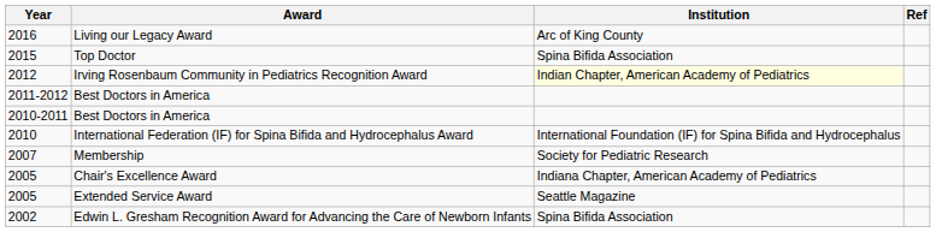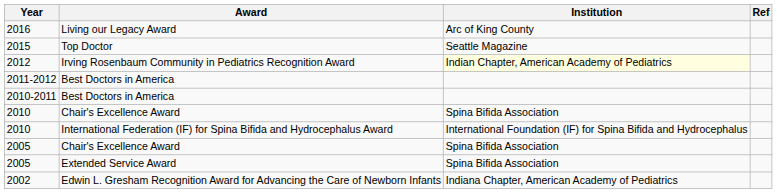 <table class="wikitable">
 <tr>
 <th><strong>Year</strong></th>
 <th>Award</th>
 <th>Institution</th>
 <th>Ref</th>
 </tr>
 <tr>
 <td>2016</td>
 <td>Living our Legacy Award</td>
 <td>Arc of King County</td>
 <td></td>
 </tr>
 <tr>
 <td>2015</td>
 <td>Top Doctor</td>
-<td>Spina Bifida Association</td>
+<td>Seattle Magazine</td>
 <td></td>
 </tr>
 <tr>
 <td>2012</td>
 <td>Irving Rosenbaum Community in Pediatrics Recognition Award</td>
 <td style="background: lightyellow;">Indian Chapter, American Academy of Pediatrics</td>
 <td></td>
 </tr>
 <tr>
 <td>2011-2012</td>
 <td>Best Doctors in America</td>
 <td></td>
 <td></td>
 </tr>
 <tr>
 <td>2010-2011</td>
 <td>Best Doctors in America</td>
 <td></td>
 <td></td>
 </tr>
 <tr>
 <td>2010</td>
+<td>Chair's Excellence Award</td>
+<td>Spina Bifida Association</td>
+<td></td>
+</tr>
+<tr>
+<td>2010</td>
 <td>International Federation (IF) for Spina Bifida and Hydrocephalus Award</td>
 <td>International Foundation (IF) for Spina Bifida and Hydrocephalus</td>
 <td></td>
 </tr>
 <tr>
-<td>2007</td>
-<td>Membership</td>
-<td>Society for Pediatric Research</td>
-<td></td>
-</tr>
-<tr>
 <td>2005</td>
 <td>Chair's Excellence Award</td>
-<td>Indiana Chapter, American Academy of Pediatrics</td>
+<td>Spina Bifida Association</td>
 <td></td>
 </tr>
 <tr>
 <td>2005</td>
 <td>Extended Service Award</td>
-<td>Seattle Magazine</td>
+<td>Spina Bifida Association</td>
 <td></td>
 </tr>
 <tr>
 <td>2002</td>
 <td>Edwin L. Gresham Recognition Award for Advancing the Care of Newborn Infants</td>
-<td>Spina Bifida Association</td>
+<td>Indiana Chapter, American Academy of Pediatrics</td>
 <td></td>
 </tr>
 </table>
